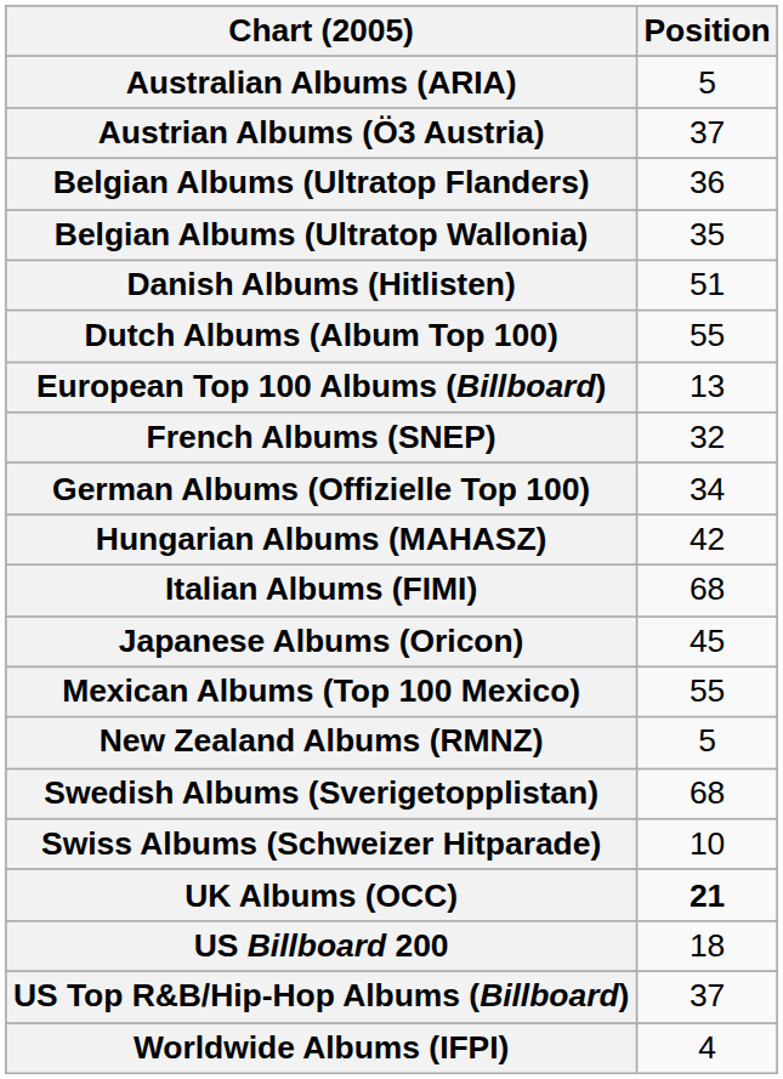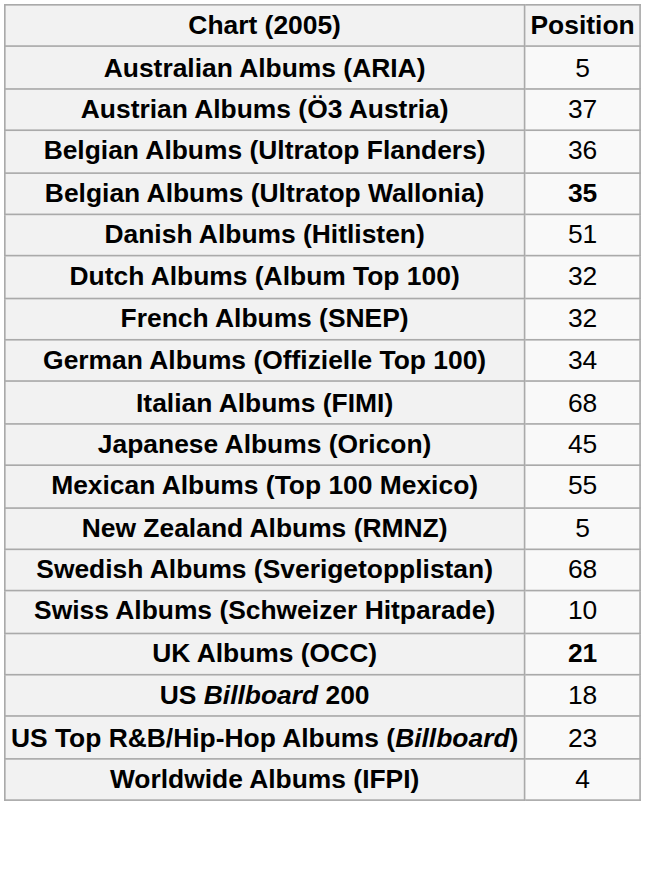 <table class="wikitable sortable plainrowheaders" style="text-align:center">
 <tr>
 <th scope="col">Chart (2005)</th>
 <th scope="col">Position</th>
 </tr>
 <tr>
 <th scope="row">Australian Albums (ARIA)</th>
 <td>5</td>
 </tr>
 <tr>
 <th scope="row">Austrian Albums (Ö3 Austria)</th>
 <td>37</td>
 </tr>
 <tr>
 <th scope="row">Belgian Albums (Ultratop Flanders)</th>
 <td>36</td>
 </tr>
 <tr>
 <th scope="row">Belgian Albums (Ultratop Wallonia)</th>
-<td>35</td>
+<td><strong>35</strong></td>
 </tr>
 <tr>
 <th scope="row">Danish Albums (Hitlisten)</th>
 <td>51</td>
 </tr>
 <tr>
 <th scope="row">Dutch Albums (Album Top 100)</th>
-<td>55</td>
-</tr>
-<tr>
-<th scope="row">European Top 100 Albums (<em>Billboard</em>)</th>
-<td>13</td>
+<td>32</td>
 </tr>
 <tr>
 <th scope="row">French Albums (SNEP)</th>
 <td>32</td>
 </tr>
 <tr>
 <th scope="row">German Albums (Offizielle Top 100)</th>
 <td>34</td>
-</tr>
-<tr>
-<th scope="row">Hungarian Albums (MAHASZ)</th>
-<td>42</td>
 </tr>
 <tr>
 <th scope="row">Italian Albums (FIMI)</th>
 <td>68</td>
 </tr>
 <tr>
 <th scope="row">Japanese Albums (Oricon)</th>
 <td>45</td>
 </tr>
 <tr>
 <th scope="row">Mexican Albums (Top 100 Mexico)</th>
 <td>55</td>
 </tr>
 <tr>
 <th scope="row">New Zealand Albums (RMNZ)</th>
 <td>5</td>
 </tr>
 <tr>
 <th scope="row">Swedish Albums (Sverigetopplistan)</th>
 <td>68</td>
 </tr>
 <tr>
 <th scope="row">Swiss Albums (Schweizer Hitparade)</th>
 <td>10</td>
 </tr>
 <tr>
 <th scope="row">UK Albums (OCC)</th>
 <td><strong>21</strong></td>
 </tr>
 <tr>
 <th scope="row">US <em>Billboard</em> 200</th>
 <td>18</td>
 </tr>
 <tr>
 <th scope="row">US Top R&B/Hip-Hop Albums (<em>Billboard</em>)</th>
-<td>37</td>
+<td>23</td>
 </tr>
 <tr>
 <th scope="row">Worldwide Albums (IFPI)</th>
 <td>4</td>
 </tr>
 </table>
